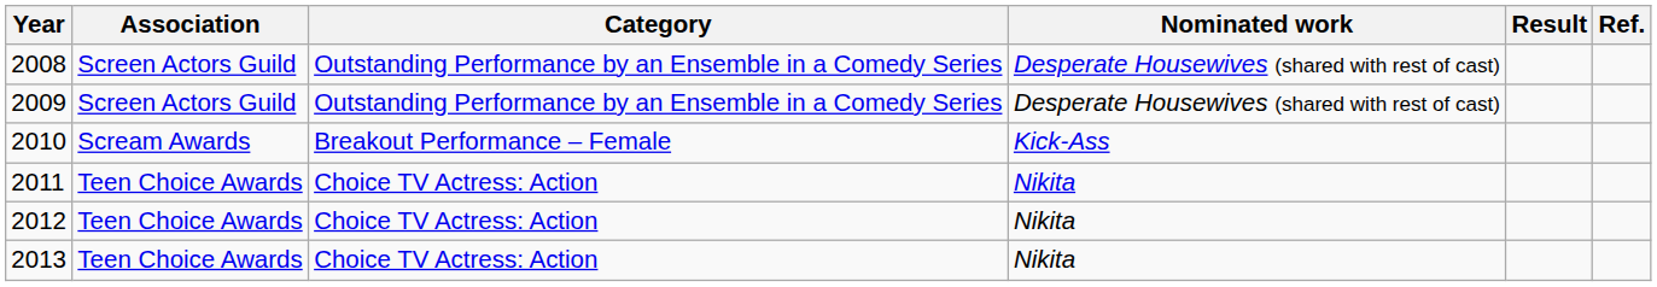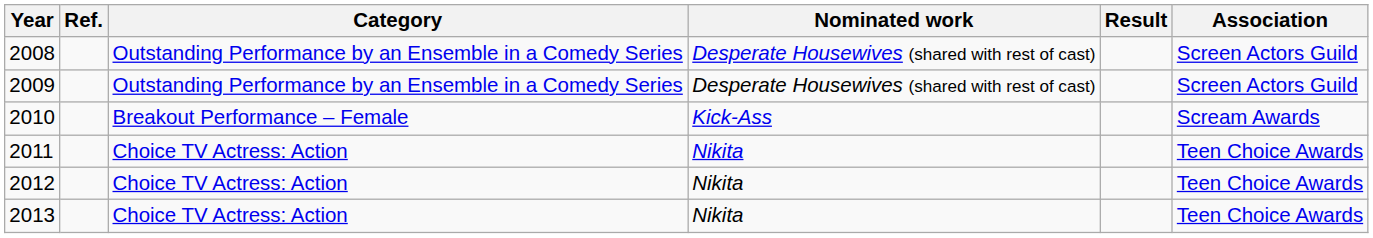 <table class="wikitable">
 <tr>
 <th>Year</th>
-<th>Association</th>
+<th>Ref.</th>
 <th>Category</th>
 <th>Nominated work</th>
 <th>Result</th>
-<th>Ref.</th>
+<th>Association</th>
 </tr>
 <tr>
 <td>2008</td>
-<td><a href='#'>Screen Actors Guild</a></td>
+<td style="text-align:center;"></td>
 <td><a href='#'>Outstanding Performance by an Ensemble in a Comedy Series</a></td>
 <td><em><a href='#'>Desperate Housewives</a></em> <small>(shared with rest of cast)</small></td>
 <td></td>
-<td style="text-align:center;"></td>
+<td><a href='#'>Screen Actors Guild</a></td>
 </tr>
 <tr>
 <td>2009</td>
-<td><a href='#'>Screen Actors Guild</a></td>
+<td style="text-align:center;"></td>
 <td><a href='#'>Outstanding Performance by an Ensemble in a Comedy Series</a></td>
 <td><em>Desperate Housewives</em> <small>(shared with rest of cast)</small></td>
 <td></td>
-<td style="text-align:center;"></td>
+<td><a href='#'>Screen Actors Guild</a></td>
 </tr>
 <tr>
 <td>2010</td>
-<td><a href='#'>Scream Awards</a></td>
+<td style="text-align:center;"></td>
 <td><a href='#'>Breakout Performance – Female</a></td>
 <td><em><a href='#'>Kick-Ass</a></em></td>
 <td></td>
-<td style="text-align:center;"></td>
+<td><a href='#'>Scream Awards</a></td>
 </tr>
 <tr>
 <td>2011</td>
-<td><a href='#'>Teen Choice Awards</a></td>
+<td style="text-align:center;"></td>
 <td><a href='#'>Choice TV Actress: Action</a></td>
 <td><em><a href='#'>Nikita</a></em></td>
 <td></td>
-<td style="text-align:center;"></td>
+<td><a href='#'>Teen Choice Awards</a></td>
 </tr>
 <tr>
 <td>2012</td>
-<td><a href='#'>Teen Choice Awards</a></td>
+<td style="text-align:center;"></td>
 <td><a href='#'>Choice TV Actress: Action</a></td>
 <td><em>Nikita</em></td>
 <td></td>
-<td style="text-align:center;"></td>
+<td><a href='#'>Teen Choice Awards</a></td>
 </tr>
 <tr>
 <td>2013</td>
-<td><a href='#'>Teen Choice Awards</a></td>
+<td style="text-align:center;"></td>
 <td><a href='#'>Choice TV Actress: Action</a></td>
 <td><em>Nikita</em></td>
 <td></td>
-<td style="text-align:center;"></td>
+<td><a href='#'>Teen Choice Awards</a></td>
 </tr>
 </table>
